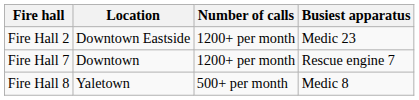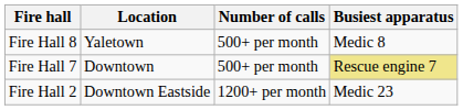 <table class="wikitable">
 <tr>
 <th>Fire hall</th>
 <th>Location</th>
 <th>Number of calls</th>
 <th>Busiest apparatus</th>
 </tr>
 <tr>
+<td>Fire Hall 8</td>
+<td>Yaletown</td>
+<td>500+ per month</td>
+<td>Medic  8</td>
+</tr>
+<tr>
+<td>Fire Hall 7</td>
+<td>Downtown</td>
+<td>500+ per month</td>
+<td style="background: khaki;">Rescue engine 7</td>
+</tr>
+<tr>
 <td>Fire Hall 2</td>
 <td>Downtown Eastside</td>
 <td>1200+ per month</td>
 <td>Medic 23</td>
 </tr>
-<tr>
-<td>Fire Hall 7</td>
-<td>Downtown</td>
-<td>1200+ per month</td>
-<td>Rescue engine 7</td>
-</tr>
-<tr>
-<td>Fire Hall 8</td>
-<td>Yaletown</td>
-<td>500+ per month</td>
-<td>Medic  8</td>
-</tr>
 </table>
